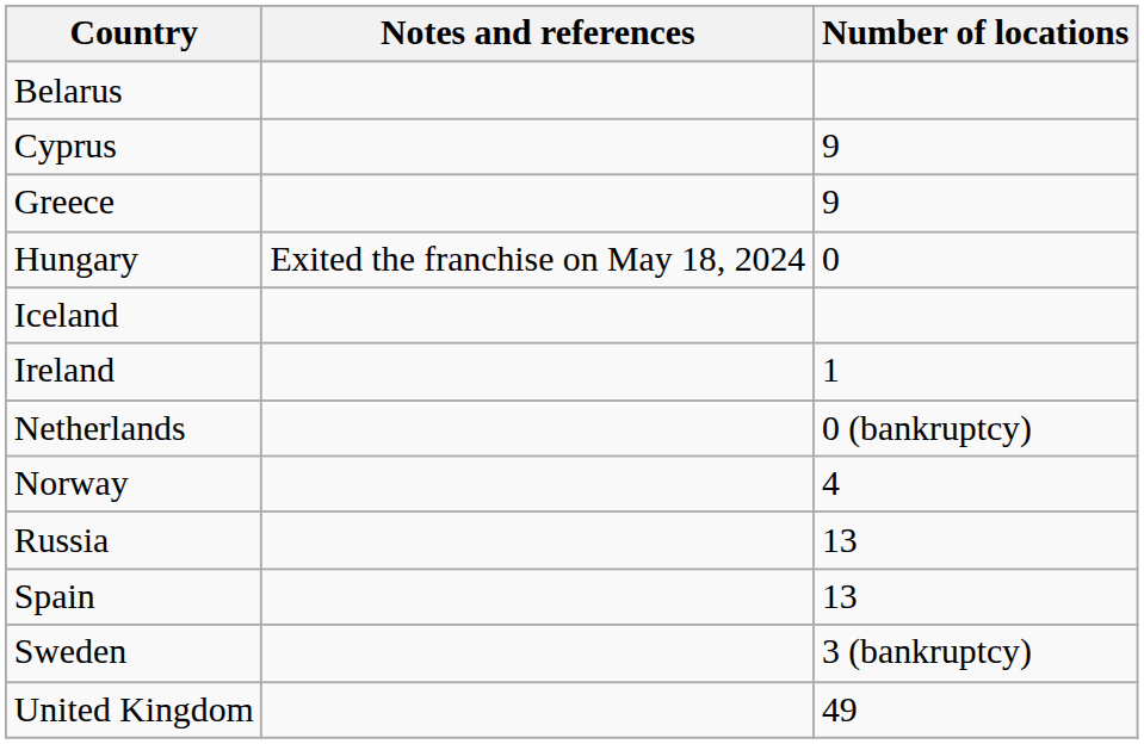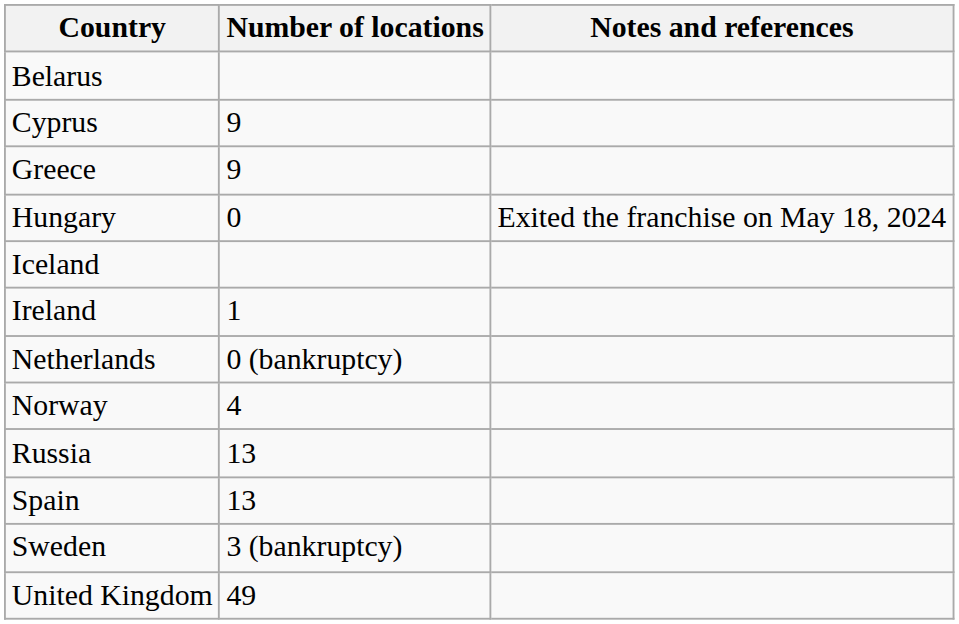 <table class="wikitable sortable">
 <tr>
 <th>Country</th>
+<th>Number of locations</th>
 <th>Notes and references</th>
-<th>Number of locations</th>
 </tr>
 <tr>
 <td>Belarus</td>
 <td></td>
 <td></td>
 </tr>
 <tr>
 <td>Cyprus</td>
+<td>9</td>
 <td></td>
-<td>9</td>
 </tr>
 <tr>
 <td>Greece</td>
+<td>9</td>
 <td></td>
-<td>9</td>
 </tr>
 <tr>
 <td>Hungary</td>
+<td>0</td>
 <td>Exited the franchise on May 18, 2024</td>
-<td>0</td>
 </tr>
 <tr>
 <td>Iceland</td>
 <td></td>
 <td></td>
 </tr>
 <tr>
 <td>Ireland</td>
+<td>1</td>
 <td></td>
-<td>1</td>
 </tr>
 <tr>
 <td>Netherlands</td>
+<td>0 (bankruptcy)</td>
 <td></td>
-<td>0 (bankruptcy)</td>
 </tr>
 <tr>
 <td>Norway</td>
+<td>4</td>
 <td></td>
-<td>4</td>
 </tr>
 <tr>
 <td>Russia</td>
+<td>13</td>
 <td></td>
-<td>13</td>
 </tr>
 <tr>
 <td>Spain</td>
+<td>13</td>
 <td></td>
-<td>13</td>
 </tr>
 <tr>
 <td>Sweden</td>
+<td>3 (bankruptcy)</td>
 <td></td>
-<td>3 (bankruptcy)</td>
 </tr>
 <tr>
 <td>United Kingdom</td>
+<td>49</td>
 <td></td>
-<td>49</td>
 </tr>
 </table>
